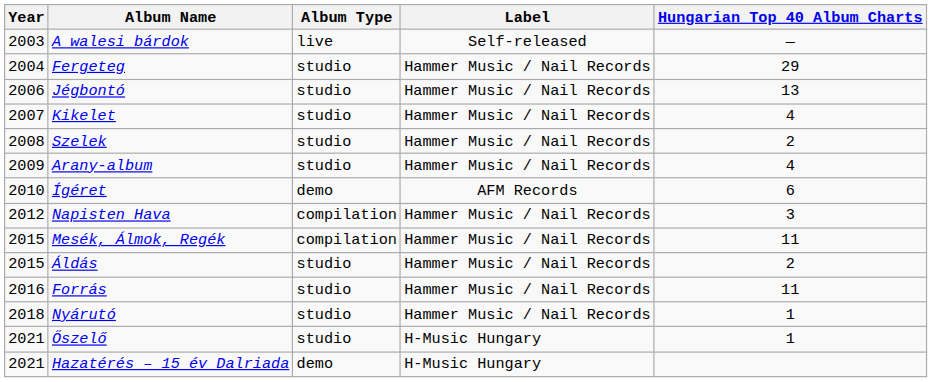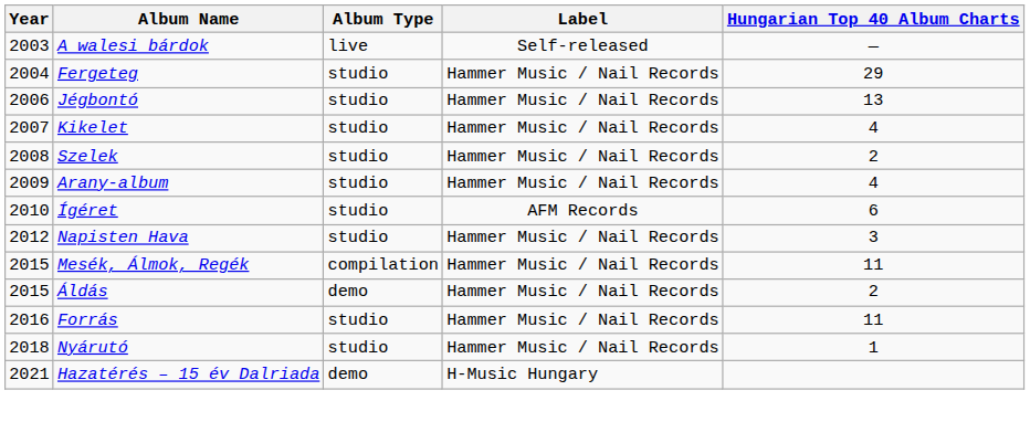 <table class="wikitable">
 <tr>
 <th align="center">Year</th>
 <th>Album Name</th>
 <th align="center">Album Type</th>
 <th>Label</th>
 <th><a href='#'>Hungarian Top 40 Album Charts</a></th>
 </tr>
 <tr>
 <td>2003</td>
 <td><em><a href='#'>A walesi bárdok</a></em></td>
 <td>live</td>
 <td align="center">Self-released</td>
 <td align="center">—</td>
 </tr>
 <tr>
 <td>2004</td>
 <td><em><a href='#'>Fergeteg</a></em></td>
 <td>studio</td>
 <td align="center">Hammer Music / Nail Records</td>
 <td align="center">29</td>
 </tr>
 <tr>
 <td>2006</td>
 <td><em><a href='#'>Jégbontó</a></em></td>
 <td>studio</td>
 <td align="center">Hammer Music / Nail Records</td>
 <td align="center">13</td>
 </tr>
 <tr>
 <td>2007</td>
 <td><em><a href='#'>Kikelet</a></em></td>
 <td>studio</td>
 <td align="center">Hammer Music / Nail Records</td>
 <td align="center">4</td>
 </tr>
 <tr>
 <td>2008</td>
 <td><em><a href='#'>Szelek</a></em></td>
 <td>studio</td>
 <td align="center">Hammer Music / Nail Records</td>
 <td align="center">2</td>
 </tr>
 <tr>
 <td>2009</td>
 <td><em><a href='#'>Arany-album</a></em></td>
 <td>studio</td>
 <td align="center">Hammer Music / Nail Records</td>
 <td align="center">4</td>
 </tr>
 <tr>
 <td>2010</td>
 <td><em><a href='#'>Ígéret</a></em></td>
-<td>demo</td>
+<td>studio</td>
 <td align="center">AFM Records</td>
 <td align="center">6</td>
 </tr>
 <tr>
 <td>2012</td>
 <td><em><a href='#'>Napisten Hava</a></em></td>
-<td>compilation</td>
+<td>studio</td>
 <td align="center">Hammer Music / Nail Records</td>
 <td align="center">3</td>
 </tr>
 <tr>
 <td>2015</td>
 <td><em><a href='#'>Mesék, Álmok, Regék</a></em></td>
 <td>compilation</td>
 <td>Hammer Music / Nail Records</td>
 <td align="center">11</td>
 </tr>
 <tr>
 <td>2015</td>
 <td><em><a href='#'>Áldás</a></em></td>
-<td>studio</td>
+<td>demo</td>
 <td>Hammer Music / Nail Records</td>
 <td align="center">2</td>
 </tr>
 <tr>
 <td>2016</td>
 <td><em><a href='#'>Forrás</a></em></td>
 <td>studio</td>
 <td>Hammer Music / Nail Records</td>
 <td align="center">11</td>
 </tr>
 <tr>
 <td>2018</td>
 <td><em><a href='#'>Nyárutó</a></em></td>
 <td>studio</td>
 <td>Hammer Music / Nail Records</td>
 <td align="center">1</td>
 </tr>
 <tr>
 <td>2021</td>
-<td><em><a href='#'>Őszelő</a></em></td>
-<td>studio</td>
-<td>H-Music Hungary</td>
-<td align="center">1</td>
-</tr>
-<tr>
-<td>2021</td>
 <td><em><a href='#'>Hazatérés – 15 év Dalriada</a></em></td>
 <td>demo</td>
 <td>H-Music Hungary</td>
 <td align="center"></td>
 </tr>
 </table>
